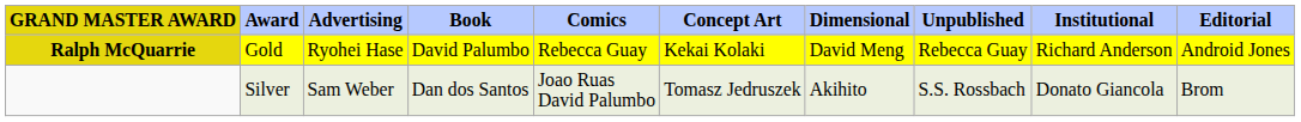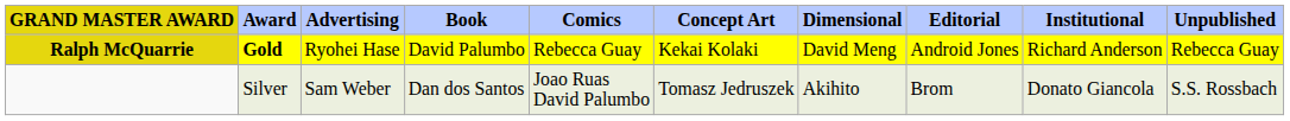 <table class="wikitable">
 <tr>
 <th style="background:#e5d70e">GRAND MASTER AWARD</th>
 <th style="background:#b6c9ff">Award</th>
 <th style="background:#b6c9ff">Advertising</th>
 <th style="background:#b6c9ff">Book</th>
 <th style="background:#b6c9ff">Comics</th>
 <th style="background:#b6c9ff">Concept Art</th>
 <th style="background:#b6c9ff">Dimensional</th>
+<th style="background:#b6c9ff">Editorial</th>
+<th style="background:#b6c9ff">Institutional</th>
 <th style="background:#b6c9ff">Unpublished</th>
-<th style="background:#b6c9ff">Institutional</th>
-<th style="background:#b6c9ff">Editorial</th>
 </tr>
 <tr>
 <td style="background:#e5d70e" align="center"><strong>Ralph McQuarrie</strong></td>
-<td style="background:#ffff00">Gold</td>
+<td style="background:#ffff00"><strong>Gold</strong></td>
 <td style="background:#ffff00">Ryohei Hase</td>
 <td style="background:#ffff00">David Palumbo</td>
 <td style="background:#ffff00">Rebecca Guay</td>
 <td style="background:#ffff00">Kekai Kolaki</td>
 <td style="background:#ffff00">David Meng</td>
+<td style="background:#ffff00">Android Jones</td>
+<td style="background:#ffff00">Richard Anderson</td>
 <td style="background:#ffff00">Rebecca Guay</td>
-<td style="background:#ffff00">Richard Anderson</td>
-<td style="background:#ffff00">Android Jones</td>
 </tr>
 <tr>
 <td></td>
 <td style="background:#ecf0df">Silver</td>
 <td style="background:#ecf0df">Sam Weber</td>
 <td style="background:#ecf0df">Dan dos Santos</td>
 <td style="background:#ecf0df">Joao Ruas<br>David Palumbo</td>
 <td style="background:#ecf0df">Tomasz Jedruszek</td>
 <td style="background:#ecf0df">Akihito</td>
+<td style="background:#ecf0df">Brom</td>
+<td style="background:#ecf0df">Donato Giancola</td>
 <td style="background:#ecf0df">S.S. Rossbach</td>
-<td style="background:#ecf0df">Donato Giancola</td>
-<td style="background:#ecf0df">Brom</td>
 </tr>
 </table>
